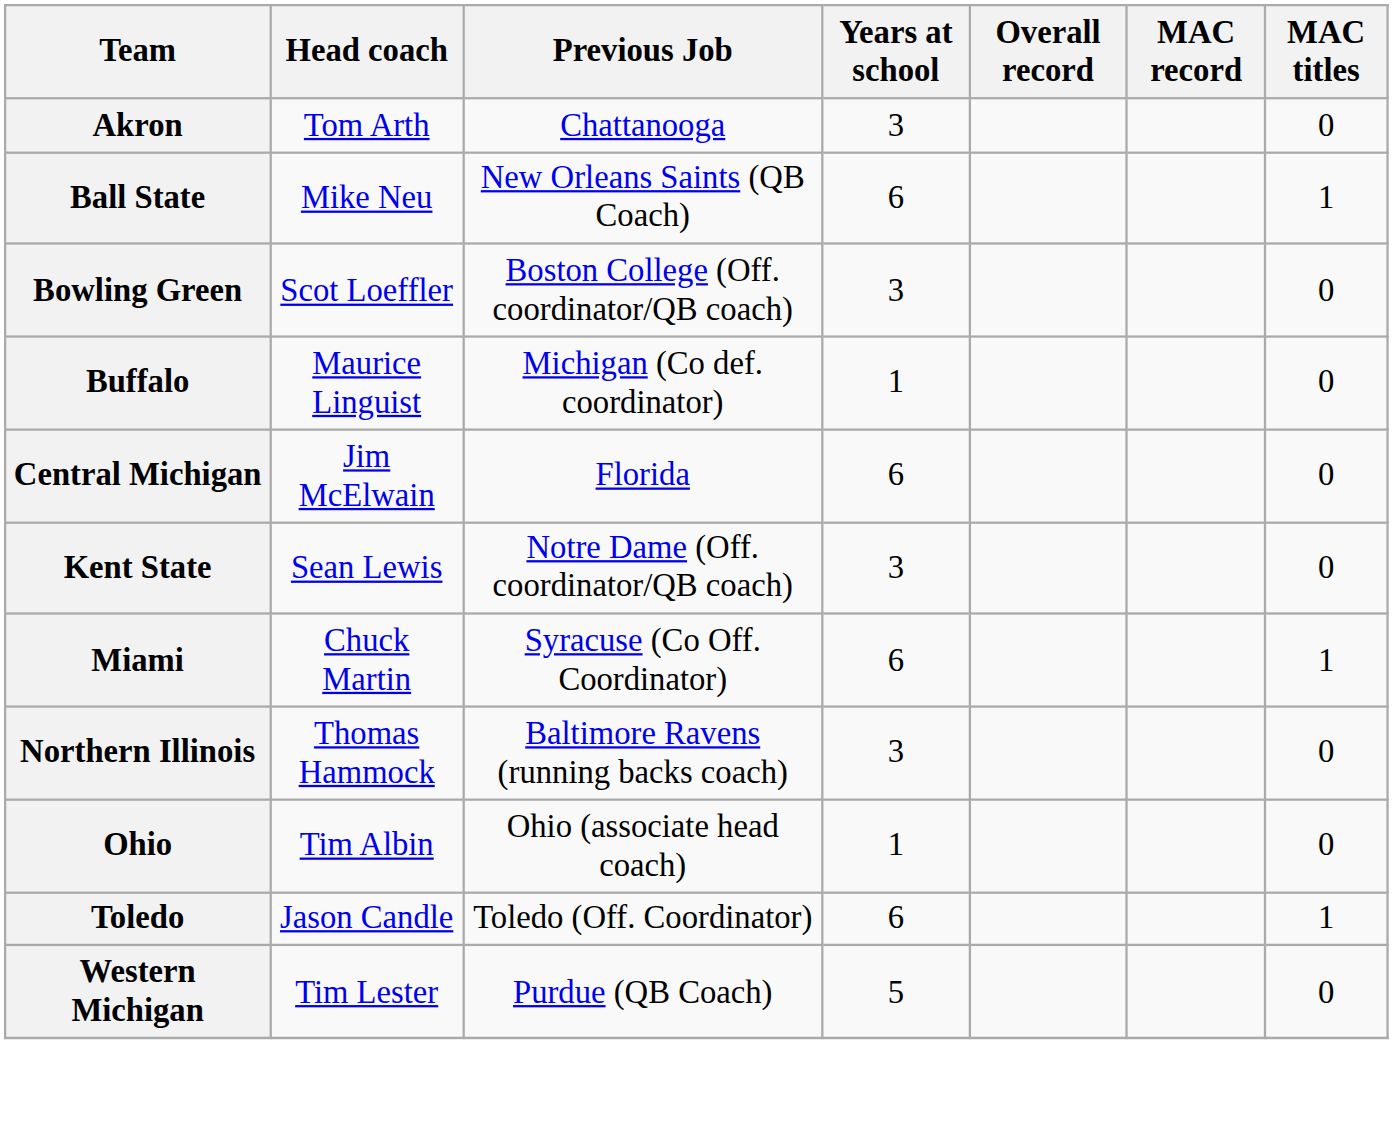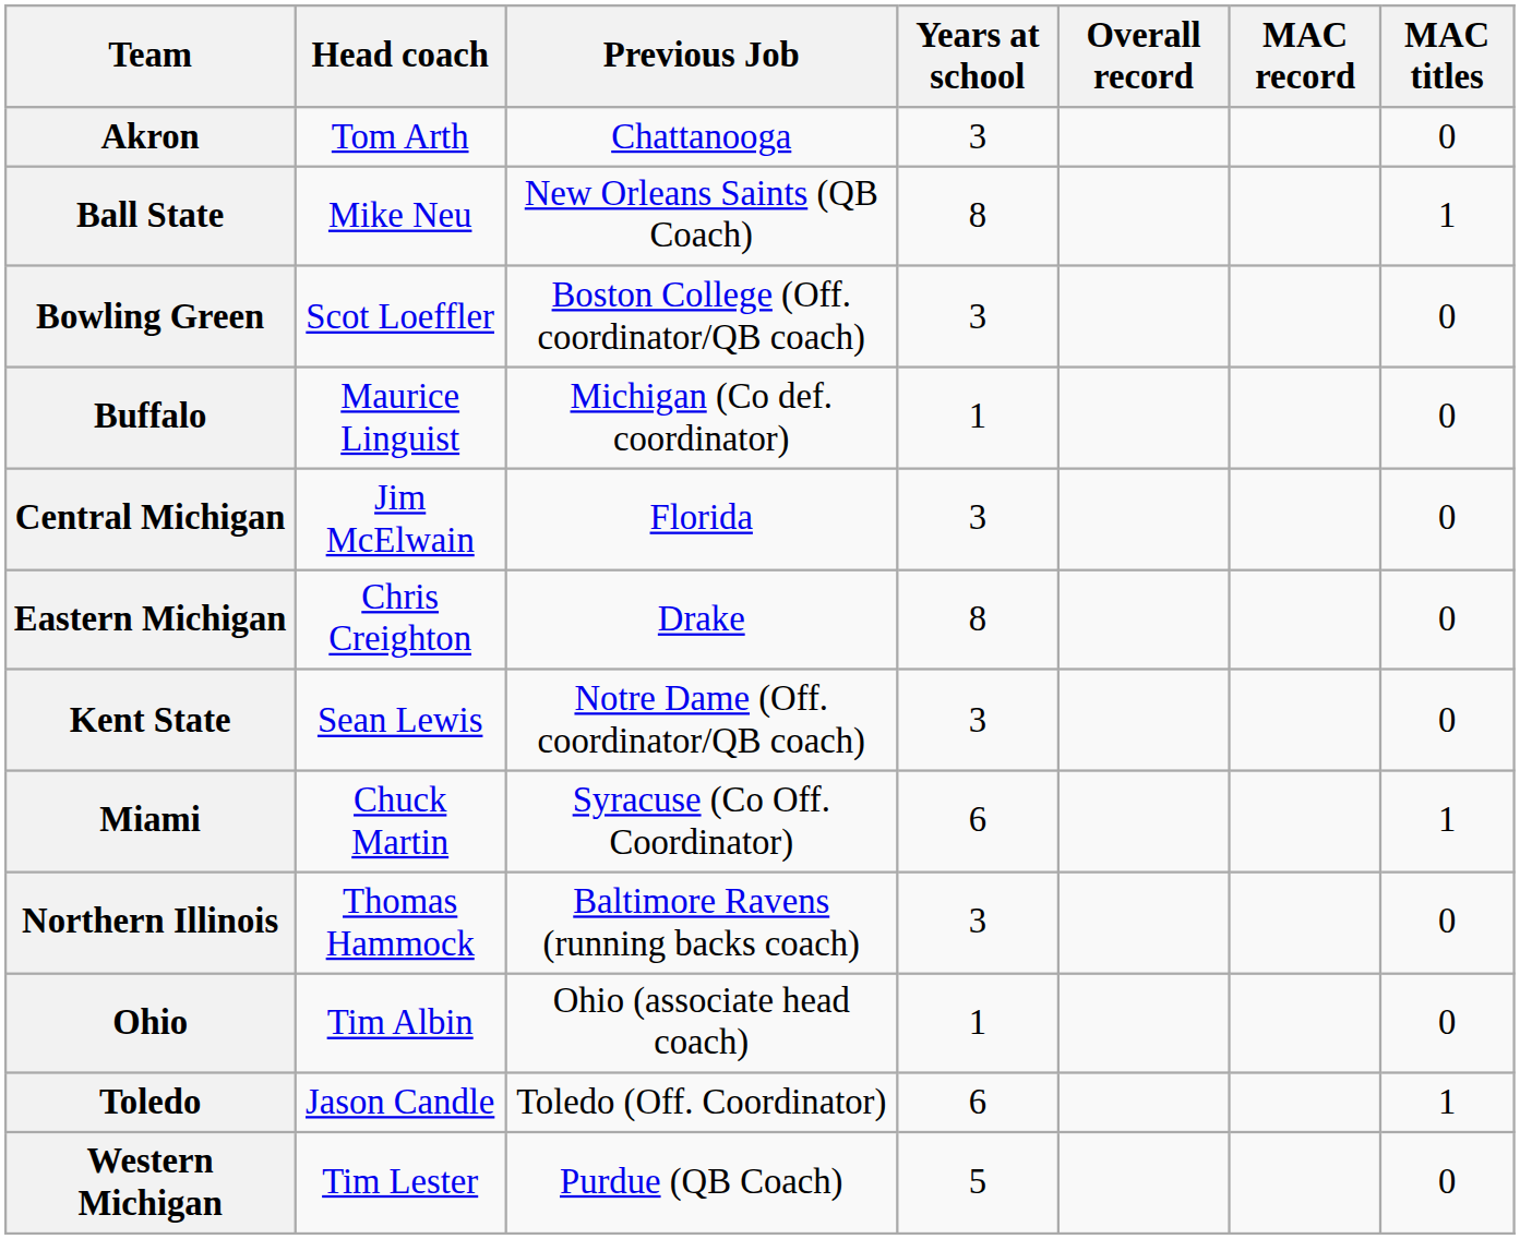 <table class="wikitable source" style="text-align: center;font-size:90%;">
 <tr>
 <th width="110">Team</th>
 <th>Head coach</th>
 <th>Previous Job</th>
 <th>Years at school</th>
 <th>Overall record</th>
 <th>MAC record</th>
 <th>MAC titles</th>
 </tr>
 <tr>
 <th style=>Akron</th>
 <td><a href='#'>Tom Arth</a></td>
 <td><a href='#'>Chattanooga</a></td>
 <td>3</td>
 <td></td>
 <td></td>
 <td>0</td>
 </tr>
 <tr>
 <th style=>Ball State</th>
 <td><a href='#'>Mike Neu</a></td>
 <td><a href='#'>New Orleans Saints</a> (QB Coach)</td>
-<td>6</td>
+<td>8</td>
 <td></td>
 <td></td>
 <td>1</td>
 </tr>
 <tr>
 <th style=>Bowling Green</th>
 <td><a href='#'>Scot Loeffler</a></td>
 <td><a href='#'>Boston College</a> (Off. coordinator/QB coach)</td>
 <td>3</td>
 <td></td>
 <td></td>
 <td>0</td>
 </tr>
 <tr>
 <th style=>Buffalo</th>
 <td><a href='#'>Maurice Linguist</a></td>
 <td><a href='#'>Michigan</a> (Co def. coordinator)</td>
 <td>1</td>
 <td></td>
 <td></td>
 <td>0</td>
 </tr>
 <tr>
 <th style=>Central Michigan</th>
 <td><a href='#'>Jim McElwain</a></td>
 <td><a href='#'>Florida</a></td>
-<td>6</td>
+<td>3</td>
+<td></td>
+<td></td>
+<td>0</td>
+</tr>
+<tr>
+<th style=>Eastern Michigan</th>
+<td><a href='#'>Chris Creighton</a></td>
+<td><a href='#'>Drake</a></td>
+<td>8</td>
 <td></td>
 <td></td>
 <td>0</td>
 </tr>
 <tr>
 <th style=>Kent State</th>
 <td><a href='#'>Sean Lewis</a></td>
 <td><a href='#'>Notre Dame</a> (Off. coordinator/QB coach)</td>
 <td>3</td>
 <td></td>
 <td></td>
 <td>0</td>
 </tr>
 <tr>
 <th style=>Miami</th>
 <td><a href='#'>Chuck Martin</a></td>
 <td><a href='#'>Syracuse</a> (Co Off. Coordinator)</td>
 <td>6</td>
 <td></td>
 <td></td>
 <td>1</td>
 </tr>
 <tr>
 <th style=>Northern Illinois</th>
 <td><a href='#'>Thomas Hammock</a></td>
 <td><a href='#'>Baltimore Ravens</a> (running backs coach)</td>
 <td>3</td>
 <td></td>
 <td></td>
 <td>0</td>
 </tr>
 <tr>
 <th style=>Ohio</th>
 <td><a href='#'>Tim Albin</a></td>
 <td>Ohio (associate head coach)</td>
 <td>1</td>
 <td></td>
 <td></td>
 <td>0</td>
 </tr>
 <tr>
 <th style=>Toledo</th>
 <td><a href='#'>Jason Candle</a></td>
 <td>Toledo (Off. Coordinator)</td>
 <td>6</td>
 <td></td>
 <td></td>
 <td>1</td>
 </tr>
 <tr>
 <th style=>Western Michigan</th>
 <td><a href='#'>Tim Lester</a></td>
 <td><a href='#'>Purdue</a> (QB Coach)</td>
 <td>5</td>
 <td></td>
 <td></td>
 <td>0</td>
 </tr>
 <tr>
 </tr>
 </table>
